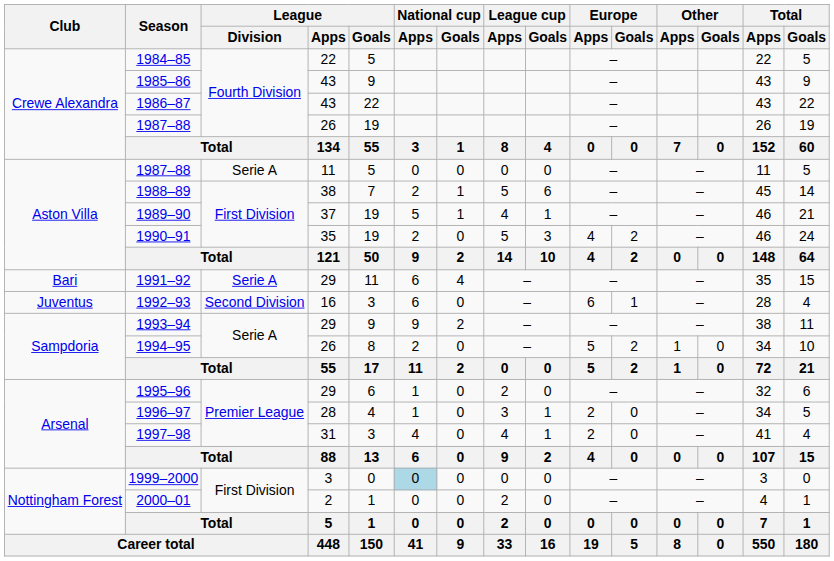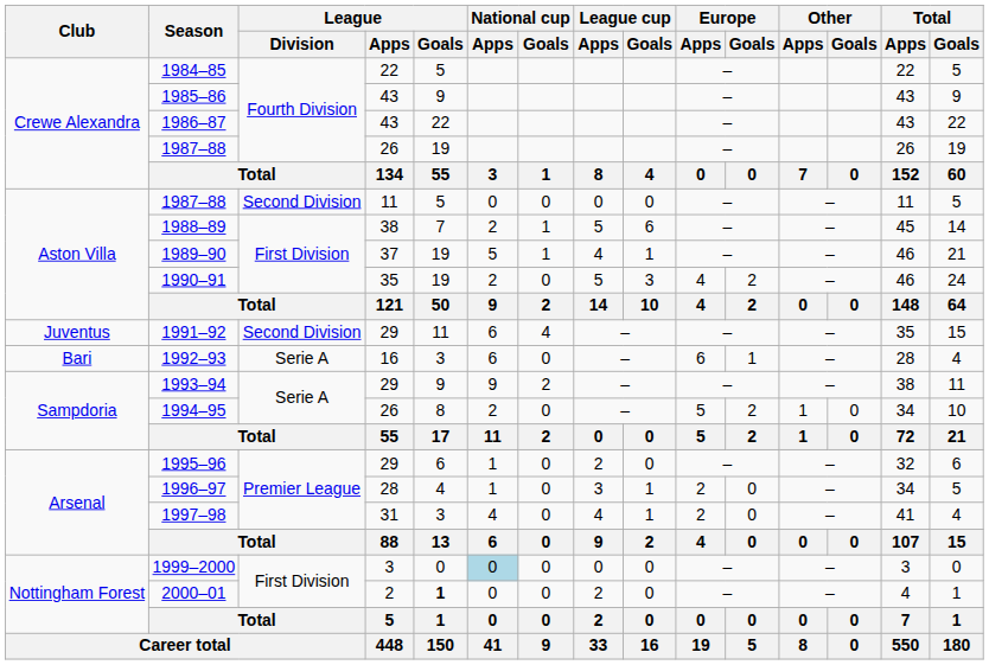 <table class="wikitable" style="text-align:center">
 <tr>
 <th rowspan="2">Club</th>
 <th rowspan="2">Season</th>
 <th colspan="3">League</th>
 <th colspan="2">National cup</th>
 <th colspan="2">League cup</th>
 <th colspan="2">Europe</th>
 <th colspan="2">Other</th>
 <th colspan="2">Total</th>
 </tr>
 <tr>
 <th>Division</th>
 <th>Apps</th>
 <th>Goals</th>
 <th>Apps</th>
 <th>Goals</th>
 <th>Apps</th>
 <th>Goals</th>
 <th>Apps</th>
 <th>Goals</th>
 <th>Apps</th>
 <th>Goals</th>
 <th>Apps</th>
 <th>Goals</th>
 </tr>
 <tr>
 <td rowspan="5"><a href='#'>Crewe Alexandra</a></td>
 <td><a href='#'>1984–85</a></td>
 <td rowspan="4"><a href='#'>Fourth Division</a></td>
 <td>22</td>
 <td>5</td>
 <td></td>
 <td></td>
 <td></td>
 <td></td>
 <td colspan="2">–</td>
 <td></td>
 <td></td>
 <td>22</td>
 <td>5</td>
 </tr>
 <tr>
 <td><a href='#'>1985–86</a></td>
 <td>43</td>
 <td>9</td>
 <td></td>
 <td></td>
 <td></td>
 <td></td>
 <td colspan="2">–</td>
 <td></td>
 <td></td>
 <td>43</td>
 <td>9</td>
 </tr>
 <tr>
 <td><a href='#'>1986–87</a></td>
 <td>43</td>
 <td>22</td>
 <td></td>
 <td></td>
 <td></td>
 <td></td>
 <td colspan="2">–</td>
 <td></td>
 <td></td>
 <td>43</td>
 <td>22</td>
 </tr>
 <tr>
 <td><a href='#'>1987–88</a></td>
 <td>26</td>
 <td>19</td>
 <td></td>
 <td></td>
 <td></td>
 <td></td>
 <td colspan="2">–</td>
 <td></td>
 <td></td>
 <td>26</td>
 <td>19</td>
 </tr>
 <tr>
 <th colspan="2">Total</th>
 <th>134</th>
 <th>55</th>
 <th>3</th>
 <th>1</th>
 <th>8</th>
 <th>4</th>
 <th>0</th>
 <th>0</th>
 <th>7</th>
 <th>0</th>
 <th>152</th>
 <th>60</th>
 </tr>
 <tr>
 <td rowspan="5"><a href='#'>Aston Villa</a></td>
 <td><a href='#'>1987–88</a></td>
-<td>Serie A</td>
+<td><a href='#'>Second Division</a></td>
 <td>11</td>
 <td>5</td>
 <td>0</td>
 <td>0</td>
 <td>0</td>
 <td>0</td>
 <td colspan="2">–</td>
 <td colspan="2">–</td>
 <td>11</td>
 <td>5</td>
 </tr>
 <tr>
 <td><a href='#'>1988–89</a></td>
 <td rowspan="3"><a href='#'>First Division</a></td>
 <td>38</td>
 <td>7</td>
 <td>2</td>
 <td>1</td>
 <td>5</td>
 <td>6</td>
 <td colspan="2">–</td>
 <td colspan="2">–</td>
 <td>45</td>
 <td>14</td>
 </tr>
 <tr>
 <td><a href='#'>1989–90</a></td>
 <td>37</td>
 <td>19</td>
 <td>5</td>
 <td>1</td>
 <td>4</td>
 <td>1</td>
 <td colspan="2">–</td>
 <td colspan="2">–</td>
 <td>46</td>
 <td>21</td>
 </tr>
 <tr>
 <td><a href='#'>1990–91</a></td>
 <td>35</td>
 <td>19</td>
 <td>2</td>
 <td>0</td>
 <td>5</td>
 <td>3</td>
 <td>4</td>
 <td>2</td>
 <td colspan="2">–</td>
 <td>46</td>
 <td>24</td>
 </tr>
 <tr>
 <th colspan="2">Total</th>
 <th>121</th>
 <th>50</th>
 <th>9</th>
 <th>2</th>
 <th>14</th>
 <th>10</th>
 <th>4</th>
 <th>2</th>
 <th>0</th>
 <th>0</th>
 <th>148</th>
 <th>64</th>
 </tr>
 <tr>
-<td><a href='#'>Bari</a></td>
+<td><a href='#'>Juventus</a></td>
 <td><a href='#'>1991–92</a></td>
-<td><a href='#'>Serie A</a></td>
+<td><a href='#'>Second Division</a></td>
 <td>29</td>
 <td>11</td>
 <td>6</td>
 <td>4</td>
 <td colspan="2">–</td>
 <td colspan="2">–</td>
 <td colspan="2">–</td>
 <td>35</td>
 <td>15</td>
 </tr>
 <tr>
-<td><a href='#'>Juventus</a></td>
+<td><a href='#'>Bari</a></td>
 <td><a href='#'>1992–93</a></td>
-<td><a href='#'>Second Division</a></td>
+<td>Serie A</td>
 <td>16</td>
 <td>3</td>
 <td>6</td>
 <td>0</td>
 <td colspan="2">–</td>
 <td>6</td>
 <td>1</td>
 <td colspan="2">–</td>
 <td>28</td>
 <td>4</td>
 </tr>
 <tr>
 <td rowspan="3"><a href='#'>Sampdoria</a></td>
 <td><a href='#'>1993–94</a></td>
 <td rowspan="2">Serie A</td>
 <td>29</td>
 <td>9</td>
 <td>9</td>
 <td>2</td>
 <td colspan="2">–</td>
 <td colspan="2">–</td>
 <td colspan="2">–</td>
 <td>38</td>
 <td>11</td>
 </tr>
 <tr>
 <td><a href='#'>1994–95</a></td>
 <td>26</td>
 <td>8</td>
 <td>2</td>
 <td>0</td>
 <td colspan="2">–</td>
 <td>5</td>
 <td>2</td>
 <td>1</td>
 <td>0</td>
 <td>34</td>
 <td>10</td>
 </tr>
 <tr>
 <th colspan="2">Total</th>
 <th>55</th>
 <th>17</th>
 <th>11</th>
 <th>2</th>
 <th>0</th>
 <th>0</th>
 <th>5</th>
 <th>2</th>
 <th>1</th>
 <th>0</th>
 <th>72</th>
 <th>21</th>
 </tr>
 <tr>
 <td rowspan="4"><a href='#'>Arsenal</a></td>
 <td><a href='#'>1995–96</a></td>
 <td rowspan="3"><a href='#'>Premier League</a></td>
 <td>29</td>
 <td>6</td>
 <td>1</td>
 <td>0</td>
 <td>2</td>
 <td>0</td>
 <td colspan="2">–</td>
 <td colspan="2">–</td>
 <td>32</td>
 <td>6</td>
 </tr>
 <tr>
 <td><a href='#'>1996–97</a></td>
 <td>28</td>
 <td>4</td>
 <td>1</td>
 <td>0</td>
 <td>3</td>
 <td>1</td>
 <td>2</td>
 <td>0</td>
 <td colspan="2">–</td>
 <td>34</td>
 <td>5</td>
 </tr>
 <tr>
 <td><a href='#'>1997–98</a></td>
 <td>31</td>
 <td>3</td>
 <td>4</td>
 <td>0</td>
 <td>4</td>
 <td>1</td>
 <td>2</td>
 <td>0</td>
 <td colspan="2">–</td>
 <td>41</td>
 <td>4</td>
 </tr>
 <tr>
 <th colspan="2">Total</th>
 <th>88</th>
 <th>13</th>
 <th>6</th>
 <th>0</th>
 <th>9</th>
 <th>2</th>
 <th>4</th>
 <th>0</th>
 <th>0</th>
 <th>0</th>
 <th>107</th>
 <th>15</th>
 </tr>
 <tr>
 <td rowspan="3"><a href='#'>Nottingham Forest</a></td>
 <td><a href='#'>1999–2000</a></td>
 <td rowspan="2">First Division</td>
 <td>3</td>
 <td>0</td>
 <td style="background: lightblue;">0</td>
 <td>0</td>
 <td>0</td>
 <td>0</td>
 <td colspan="2">–</td>
 <td colspan="2">–</td>
 <td>3</td>
 <td>0</td>
 </tr>
 <tr>
 <td><a href='#'>2000–01</a></td>
 <td>2</td>
-<td>1</td>
+<td><strong>1</strong></td>
 <td>0</td>
 <td>0</td>
 <td>2</td>
 <td>0</td>
 <td colspan="2">–</td>
 <td colspan="2">–</td>
 <td>4</td>
 <td>1</td>
 </tr>
 <tr>
 <th colspan="2">Total</th>
 <th>5</th>
 <th>1</th>
 <th>0</th>
 <th>0</th>
 <th>2</th>
 <th>0</th>
 <th>0</th>
 <th>0</th>
 <th>0</th>
 <th>0</th>
 <th>7</th>
 <th>1</th>
 </tr>
 <tr>
 <th colspan="3">Career total</th>
 <th>448</th>
 <th>150</th>
 <th>41</th>
 <th>9</th>
 <th>33</th>
 <th>16</th>
 <th>19</th>
 <th>5</th>
 <th>8</th>
 <th>0</th>
 <th>550</th>
 <th>180</th>
 </tr>
 </table>
